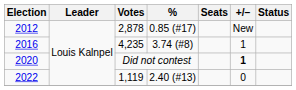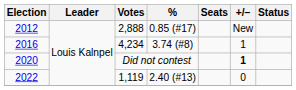 <table class=wikitable style=text-align:center>
 <tr>
 <th>Election</th>
 <th>Leader</th>
 <th>Votes</th>
 <th>%</th>
 <th>Seats</th>
 <th>+/–</th>
 <th>Status</th>
 </tr>
 <tr>
 <td><a href='#'>2012</a></td>
 <td rowspan=4>Louis Kalnpel</td>
-<td>2,878</td>
+<td>2,888</td>
 <td>0.85 (#17)</td>
 <td></td>
 <td>New</td>
 <td></td>
 </tr>
 <tr>
 <td><a href='#'>2016</a></td>
-<td>4,235</td>
+<td>4,234</td>
 <td>3.74 (#8)</td>
 <td></td>
 <td> 1</td>
 <td></td>
 </tr>
 <tr>
 <td><a href='#'>2020</a></td>
 <td colspan=2><em>Did not contest</em></td>
 <td></td>
 <td><strong> 1</strong></td>
 <td></td>
 </tr>
 <tr>
 <td><a href='#'>2022</a></td>
 <td>1,119</td>
 <td>2.40 (#13)</td>
 <td></td>
 <td> 0</td>
 <td></td>
 </tr>
 <tr>
 </tr>
 </table>
